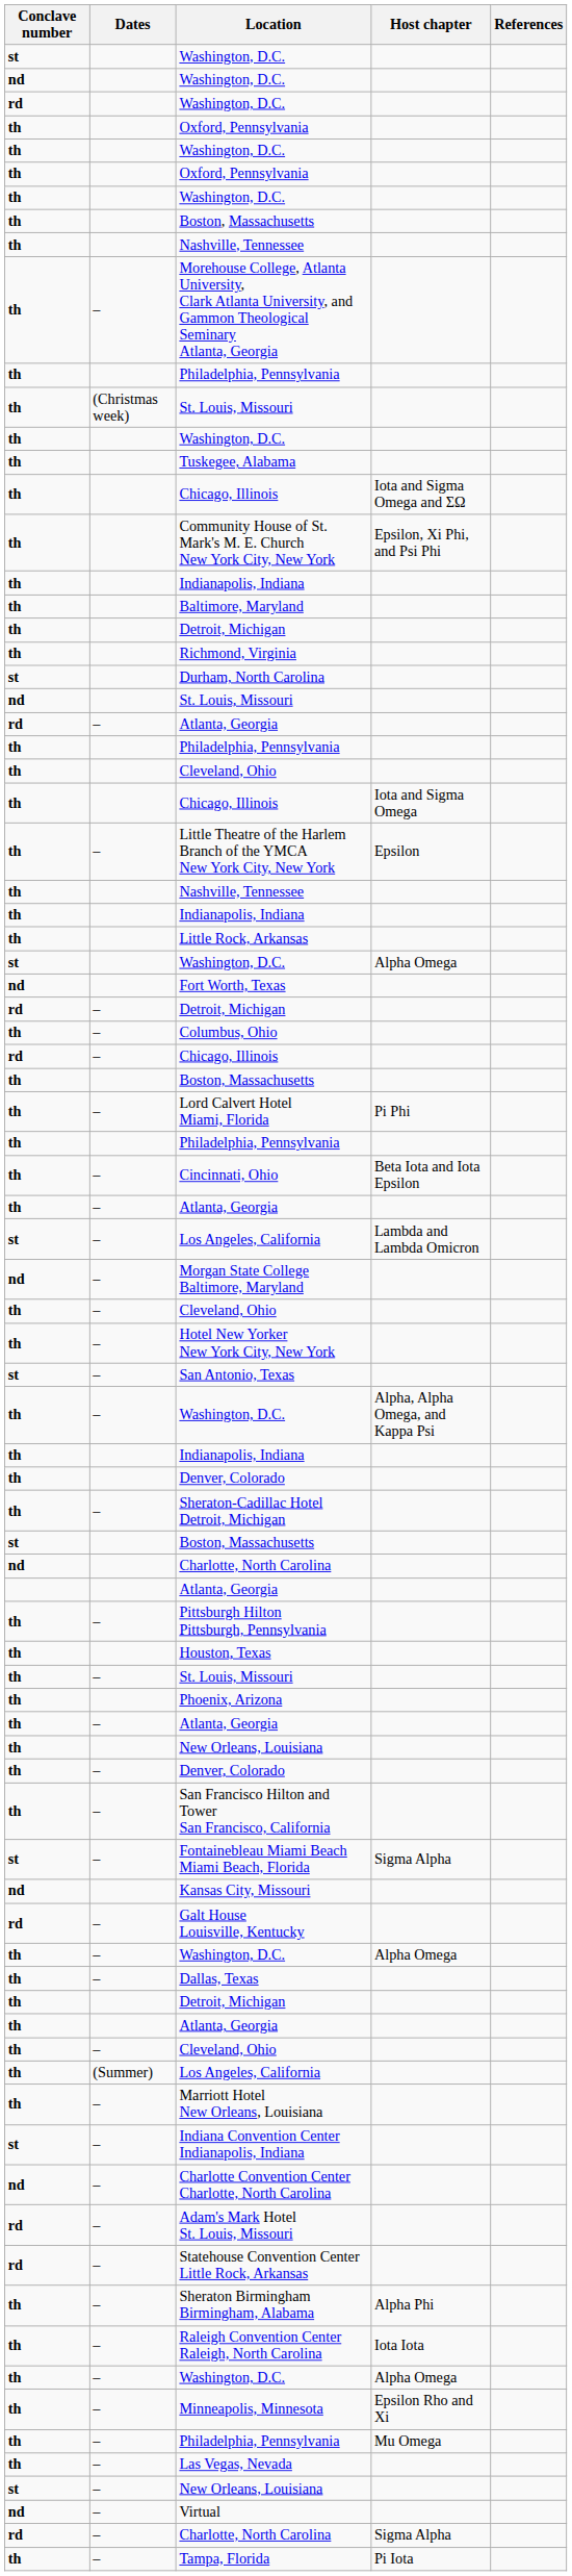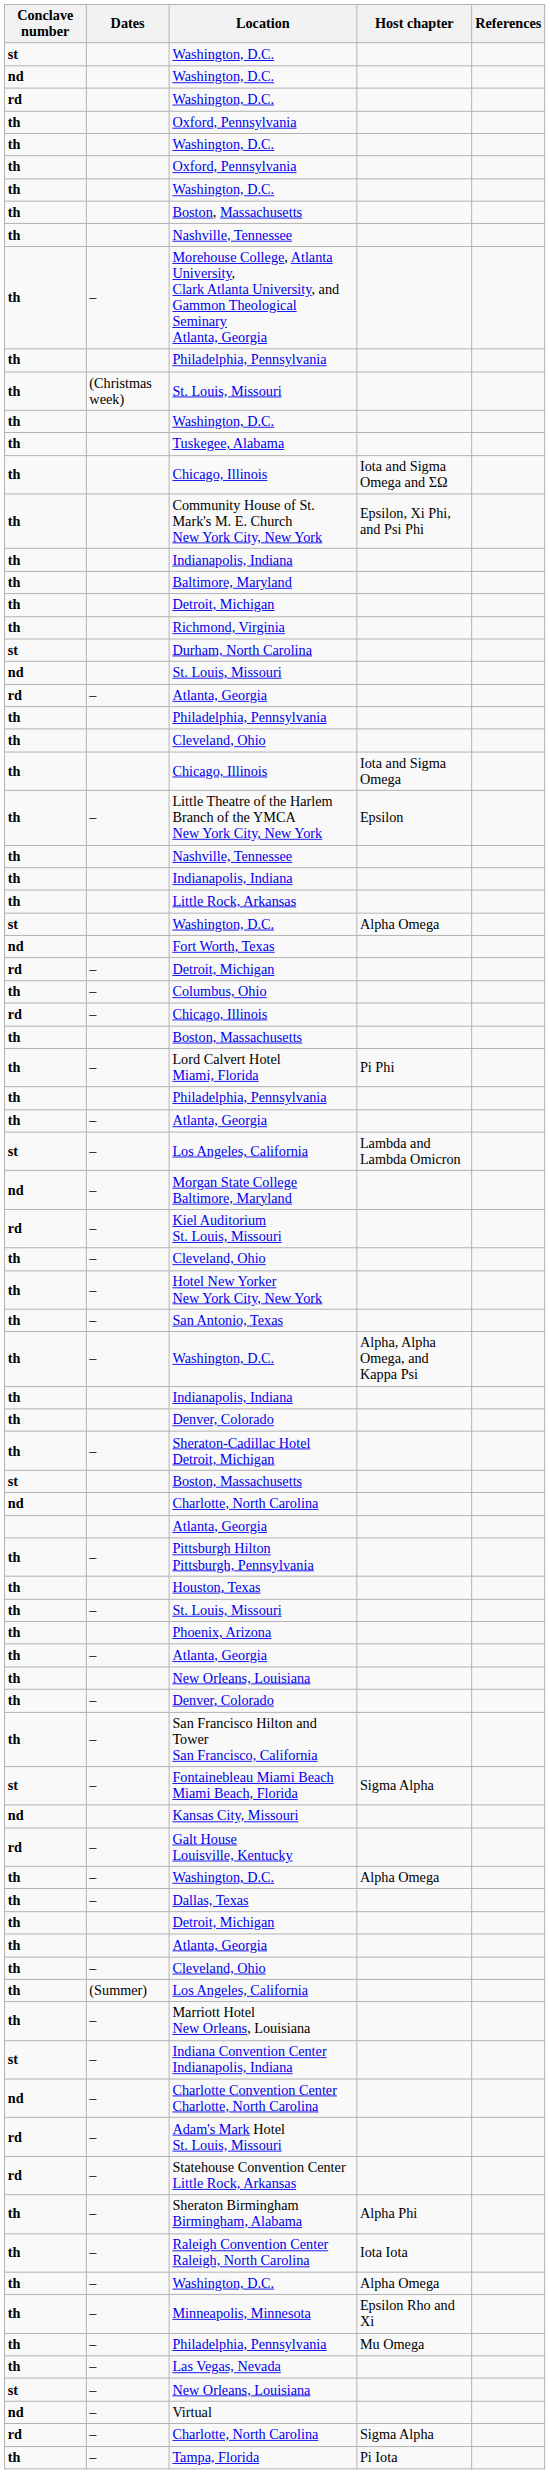 <table class="wikitable sortable">
 <tr>
 <th>Conclave number</th>
 <th>Dates</th>
 <th>Location</th>
 <th>Host chapter</th>
 <th>References</th>
 </tr>
 <tr>
 <td><strong>st</strong></td>
 <td></td>
 <td><a href='#'>Washington, D.C.</a></td>
 <td></td>
 <td></td>
 </tr>
 <tr>
 <td><strong>nd</strong></td>
 <td></td>
 <td><a href='#'>Washington, D.C.</a></td>
 <td></td>
 <td></td>
 </tr>
 <tr>
 <td><strong>rd</strong></td>
 <td></td>
 <td><a href='#'>Washington, D.C.</a></td>
 <td></td>
 <td></td>
 </tr>
 <tr>
 <td><strong>th</strong></td>
 <td></td>
 <td><a href='#'>Oxford, Pennsylvania</a></td>
 <td></td>
 <td></td>
 </tr>
 <tr>
 <td><strong>th</strong></td>
 <td></td>
 <td><a href='#'>Washington, D.C.</a></td>
 <td></td>
 <td></td>
 </tr>
 <tr>
 <td><strong>th</strong></td>
 <td></td>
 <td><a href='#'>Oxford, Pennsylvania</a></td>
 <td></td>
 <td></td>
 </tr>
 <tr>
 <td><strong>th</strong></td>
 <td></td>
 <td><a href='#'>Washington, D.C.</a></td>
 <td></td>
 <td></td>
 </tr>
 <tr>
 <td><strong>th</strong></td>
 <td></td>
 <td><a href='#'>Boston</a>, <a href='#'>Massachusetts</a></td>
 <td></td>
 <td></td>
 </tr>
 <tr>
 <td><strong>th</strong></td>
 <td></td>
 <td><a href='#'>Nashville, Tennessee</a></td>
 <td></td>
 <td></td>
 </tr>
 <tr>
 <td><strong>th</strong></td>
 <td> – </td>
 <td><a href='#'>Morehouse College</a>, <a href='#'>Atlanta University</a>,<br><a href='#'>Clark Atlanta University</a>, and <a href='#'>Gammon Theological Seminary</a><br><a href='#'>Atlanta, Georgia</a></td>
 <td></td>
 <td></td>
 </tr>
 <tr>
 <td><strong>th</strong></td>
 <td></td>
 <td><a href='#'>Philadelphia, Pennsylvania</a></td>
 <td></td>
 <td></td>
 </tr>
 <tr>
 <td><strong>th</strong></td>
 <td> (Christmas week)</td>
 <td><a href='#'>St. Louis, Missouri</a></td>
 <td></td>
 <td></td>
 </tr>
 <tr>
 <td><strong>th</strong></td>
 <td></td>
 <td><a href='#'>Washington, D.C.</a></td>
 <td></td>
 <td></td>
 </tr>
 <tr>
 <td><strong>th</strong></td>
 <td></td>
 <td><a href='#'>Tuskegee, Alabama</a></td>
 <td></td>
 <td></td>
 </tr>
 <tr>
 <td><strong>th</strong></td>
 <td></td>
 <td><a href='#'>Chicago, Illinois</a></td>
 <td>Iota and Sigma Omega and ΣΩ</td>
 <td></td>
 </tr>
 <tr>
 <td><strong>th</strong></td>
 <td></td>
 <td>Community House of St. Mark's M. E. Church<br><a href='#'>New York City, New York</a></td>
 <td>Epsilon, Xi Phi, and Psi Phi</td>
 <td></td>
 </tr>
 <tr>
 <td><strong>th</strong></td>
 <td></td>
 <td><a href='#'>Indianapolis, Indiana</a></td>
 <td></td>
 <td></td>
 </tr>
 <tr>
 <td><strong>th</strong></td>
 <td></td>
 <td><a href='#'>Baltimore, Maryland</a></td>
 <td></td>
 <td></td>
 </tr>
 <tr>
 <td><strong>th</strong></td>
 <td></td>
 <td><a href='#'>Detroit, Michigan</a></td>
 <td></td>
 <td></td>
 </tr>
 <tr>
 <td><strong>th</strong></td>
 <td></td>
 <td><a href='#'>Richmond, Virginia</a></td>
 <td></td>
 <td></td>
 </tr>
 <tr>
 <td><strong>st</strong></td>
 <td></td>
 <td><a href='#'>Durham, North Carolina</a></td>
 <td></td>
 <td></td>
 </tr>
 <tr>
 <td><strong>nd</strong></td>
 <td></td>
 <td><a href='#'>St. Louis, Missouri</a></td>
 <td></td>
 <td></td>
 </tr>
 <tr>
 <td><strong>rd</strong></td>
 <td> – </td>
 <td><a href='#'>Atlanta, Georgia</a></td>
 <td></td>
 <td></td>
 </tr>
 <tr>
 <td><strong>th</strong></td>
 <td></td>
 <td><a href='#'>Philadelphia, Pennsylvania</a></td>
 <td></td>
 <td></td>
 </tr>
 <tr>
 <td><strong>th</strong></td>
 <td></td>
 <td><a href='#'>Cleveland, Ohio</a></td>
 <td></td>
 <td></td>
 </tr>
 <tr>
 <td><strong>th</strong></td>
 <td></td>
 <td><a href='#'>Chicago, Illinois</a></td>
 <td>Iota and Sigma Omega</td>
 <td></td>
 </tr>
 <tr>
 <td><strong>th</strong></td>
 <td> – </td>
 <td>Little Theatre of the Harlem Branch of the YMCA<br><a href='#'>New York City, New York</a></td>
 <td>Epsilon</td>
 <td></td>
 </tr>
 <tr>
 <td><strong>th</strong></td>
 <td></td>
 <td><a href='#'>Nashville, Tennessee</a></td>
 <td></td>
 <td></td>
 </tr>
 <tr>
 <td><strong>th</strong></td>
 <td></td>
 <td><a href='#'>Indianapolis, Indiana</a></td>
 <td></td>
 <td></td>
 </tr>
 <tr>
 <td><strong>th</strong></td>
 <td></td>
 <td><a href='#'>Little Rock, Arkansas</a></td>
 <td></td>
 <td></td>
 </tr>
 <tr>
 <td><strong>st</strong></td>
 <td></td>
 <td><a href='#'>Washington, D.C.</a></td>
 <td>Alpha Omega</td>
 <td></td>
 </tr>
 <tr>
 <td><strong>nd</strong></td>
 <td></td>
 <td><a href='#'>Fort Worth, Texas</a></td>
 <td></td>
 <td></td>
 </tr>
 <tr>
 <td><strong>rd</strong></td>
 <td> – </td>
 <td><a href='#'>Detroit, Michigan</a></td>
 <td></td>
 <td></td>
 </tr>
 <tr>
 <td><strong>th</strong></td>
 <td> – </td>
 <td><a href='#'>Columbus, Ohio</a></td>
 <td></td>
 <td></td>
 </tr>
 <tr>
 <td><strong>rd</strong></td>
 <td> – </td>
 <td><a href='#'>Chicago, Illinois</a></td>
 <td></td>
 <td></td>
 </tr>
 <tr>
 <td><strong>th</strong></td>
 <td></td>
 <td><a href='#'>Boston, Massachusetts</a></td>
 <td></td>
 <td></td>
 </tr>
 <tr>
 <td><strong>th</strong></td>
 <td> – </td>
 <td>Lord Calvert Hotel<br><a href='#'>Miami, Florida</a></td>
 <td>Pi Phi</td>
 <td></td>
 </tr>
 <tr>
 <td><strong>th</strong></td>
 <td></td>
 <td><a href='#'>Philadelphia, Pennsylvania</a></td>
 <td></td>
 <td></td>
 </tr>
 <tr>
 <td><strong>th</strong></td>
 <td> – </td>
-<td><a href='#'>Cincinnati, Ohio</a></td>
-<td>Beta Iota and Iota Epsilon</td>
-<td></td>
-</tr>
-<tr>
-<td><strong>th</strong></td>
-<td> – </td>
 <td><a href='#'>Atlanta, Georgia</a></td>
 <td></td>
 <td></td>
 </tr>
 <tr>
 <td><strong>st</strong></td>
 <td> –<br></td>
 <td><a href='#'>Los Angeles, California</a></td>
 <td>Lambda and Lambda Omicron</td>
 <td></td>
 </tr>
 <tr>
 <td><strong>nd</strong></td>
 <td> – </td>
 <td><a href='#'>Morgan State College</a><br><a href='#'>Baltimore, Maryland</a></td>
 <td></td>
 <td></td>
 </tr>
 <tr>
+<td><strong>rd</strong></td>
+<td> – </td>
+<td><a href='#'>Kiel Auditorium</a><br><a href='#'>St. Louis, Missouri</a></td>
+<td></td>
+<td></td>
+</tr>
+<tr>
 <td><strong>th</strong></td>
 <td> – </td>
 <td><a href='#'>Cleveland, Ohio</a></td>
 <td></td>
 <td></td>
 </tr>
 <tr>
 <td><strong>th</strong></td>
 <td> – </td>
 <td><a href='#'>Hotel New Yorker</a><br><a href='#'>New York City, New York</a></td>
 <td></td>
 <td></td>
 </tr>
 <tr>
-<td><strong>st</strong></td>
+<td><strong>th</strong></td>
 <td> – </td>
 <td><a href='#'>San Antonio, Texas</a></td>
 <td></td>
 <td></td>
 </tr>
 <tr>
 <td><strong>th</strong></td>
 <td> –<br></td>
 <td><a href='#'>Washington, D.C.</a></td>
 <td>Alpha, Alpha Omega, and Kappa Psi</td>
 <td></td>
 </tr>
 <tr>
 <td><strong>th</strong></td>
 <td></td>
 <td><a href='#'>Indianapolis, Indiana</a></td>
 <td></td>
 <td></td>
 </tr>
 <tr>
 <td><strong>th</strong></td>
 <td></td>
 <td><a href='#'>Denver, Colorado</a></td>
 <td></td>
 <td></td>
 </tr>
 <tr>
 <td><strong>th</strong></td>
 <td> – </td>
 <td><a href='#'>Sheraton-Cadillac Hotel</a><br><a href='#'>Detroit, Michigan</a></td>
 <td></td>
 <td></td>
 </tr>
 <tr>
 <td><strong>st</strong></td>
 <td></td>
 <td><a href='#'>Boston, Massachusetts</a></td>
 <td></td>
 <td></td>
 </tr>
 <tr>
 <td><strong>nd</strong></td>
 <td></td>
 <td><a href='#'>Charlotte, North Carolina</a></td>
 <td></td>
 <td></td>
 </tr>
 <tr>
 <td></td>
 <td></td>
 <td><a href='#'>Atlanta, Georgia</a></td>
 <td></td>
 <td></td>
 </tr>
 <tr>
 <td><strong>th</strong></td>
 <td> – </td>
 <td><a href='#'>Pittsburgh Hilton</a><br><a href='#'>Pittsburgh, Pennsylvania</a></td>
 <td></td>
 <td></td>
 </tr>
 <tr>
 <td><strong>th</strong></td>
 <td></td>
 <td><a href='#'>Houston, Texas</a></td>
 <td></td>
 <td></td>
 </tr>
 <tr>
 <td><strong>th</strong></td>
 <td> – </td>
 <td><a href='#'>St. Louis, Missouri</a></td>
 <td></td>
 <td></td>
 </tr>
 <tr>
 <td><strong>th</strong></td>
 <td></td>
 <td><a href='#'>Phoenix, Arizona</a></td>
 <td></td>
 <td></td>
 </tr>
 <tr>
 <td><strong>th</strong></td>
 <td> – </td>
 <td><a href='#'>Atlanta, Georgia</a></td>
 <td></td>
 <td></td>
 </tr>
 <tr>
 <td><strong>th</strong></td>
 <td></td>
 <td><a href='#'>New Orleans, Louisiana</a></td>
 <td></td>
 <td></td>
 </tr>
 <tr>
 <td><strong>th</strong></td>
 <td> – </td>
 <td><a href='#'>Denver, Colorado</a></td>
 <td></td>
 <td></td>
 </tr>
 <tr>
 <td><strong>th</strong></td>
 <td> – </td>
 <td>San Francisco Hilton and Tower<br><a href='#'>San Francisco, California</a></td>
 <td></td>
 <td></td>
 </tr>
 <tr>
 <td><strong>st</strong></td>
 <td> – </td>
 <td><a href='#'>Fontainebleau Miami Beach</a><br><a href='#'>Miami Beach, Florida</a></td>
 <td>Sigma Alpha</td>
 <td></td>
 </tr>
 <tr>
 <td><strong>nd</strong></td>
 <td></td>
 <td><a href='#'>Kansas City, Missouri</a></td>
 <td></td>
 <td></td>
 </tr>
 <tr>
 <td><strong>rd</strong></td>
 <td> – </td>
 <td><a href='#'>Galt House</a><br><a href='#'>Louisville, Kentucky</a></td>
 <td></td>
 <td></td>
 </tr>
 <tr>
 <td><strong>th</strong></td>
 <td> – </td>
 <td><a href='#'>Washington, D.C.</a></td>
 <td>Alpha Omega</td>
 <td></td>
 </tr>
 <tr>
 <td><strong>th</strong></td>
 <td> – </td>
 <td><a href='#'>Dallas, Texas</a></td>
 <td></td>
 <td></td>
 </tr>
 <tr>
 <td><strong>th</strong></td>
 <td></td>
 <td><a href='#'>Detroit, Michigan</a></td>
 <td></td>
 <td></td>
 </tr>
 <tr>
 <td><strong>th</strong></td>
 <td></td>
 <td><a href='#'>Atlanta, Georgia</a></td>
 <td></td>
 <td></td>
 </tr>
 <tr>
 <td><strong>th</strong></td>
 <td> – </td>
 <td><a href='#'>Cleveland, Ohio</a></td>
 <td></td>
 <td></td>
 </tr>
 <tr>
 <td><strong>th</strong></td>
 <td> (Summer)</td>
 <td><a href='#'>Los Angeles, California</a></td>
 <td></td>
 <td></td>
 </tr>
 <tr>
 <td><strong>th</strong></td>
 <td> – </td>
 <td>Marriott Hotel<br><a href='#'>New Orleans</a>, Louisiana</td>
 <td></td>
 <td></td>
 </tr>
 <tr>
 <td><strong>st</strong></td>
 <td> – </td>
 <td><a href='#'>Indiana Convention Center</a><br><a href='#'>Indianapolis, Indiana</a></td>
 <td></td>
 <td></td>
 </tr>
 <tr>
 <td><strong>nd</strong></td>
 <td> – </td>
 <td><a href='#'>Charlotte Convention Center</a><br><a href='#'>Charlotte, North Carolina</a></td>
 <td></td>
 <td></td>
 </tr>
 <tr>
 <td><strong>rd</strong></td>
 <td> – </td>
 <td><a href='#'>Adam's Mark</a> Hotel<br><a href='#'>St. Louis, Missouri</a></td>
 <td></td>
 <td></td>
 </tr>
 <tr>
 <td><strong>rd</strong></td>
 <td> – </td>
 <td>Statehouse Convention Center<br><a href='#'>Little Rock, Arkansas</a></td>
 <td></td>
 <td></td>
 </tr>
 <tr>
 <td><strong>th</strong></td>
 <td> – </td>
 <td>Sheraton Birmingham<br><a href='#'>Birmingham, Alabama</a></td>
 <td>Alpha Phi</td>
 <td></td>
 </tr>
 <tr>
 <td><strong>th</strong></td>
 <td> – </td>
 <td><a href='#'>Raleigh Convention Center</a><br><a href='#'>Raleigh, North Carolina</a></td>
 <td>Iota Iota</td>
 <td></td>
 </tr>
 <tr>
 <td><strong>th</strong></td>
 <td> – </td>
 <td><a href='#'>Washington, D.C.</a></td>
 <td>Alpha Omega</td>
 <td></td>
 </tr>
 <tr>
 <td><strong>th</strong></td>
 <td> – </td>
 <td><a href='#'>Minneapolis, Minnesota</a></td>
 <td>Epsilon Rho and Xi</td>
 <td></td>
 </tr>
 <tr>
 <td><strong>th</strong></td>
 <td> – </td>
 <td><a href='#'>Philadelphia, Pennsylvania</a></td>
 <td>Mu Omega</td>
 <td></td>
 </tr>
 <tr>
 <td><strong>th</strong></td>
 <td> – </td>
 <td><a href='#'>Las Vegas, Nevada</a></td>
 <td></td>
 <td></td>
 </tr>
 <tr>
 <td><strong>st</strong></td>
 <td> – </td>
 <td><a href='#'>New Orleans, Louisiana</a></td>
 <td></td>
 <td></td>
 </tr>
 <tr>
 <td><strong>nd</strong></td>
 <td> – </td>
 <td>Virtual</td>
 <td></td>
 <td></td>
 </tr>
 <tr>
 <td><strong>rd</strong></td>
 <td> – </td>
 <td><a href='#'>Charlotte, North Carolina</a></td>
 <td>Sigma Alpha</td>
 <td></td>
 </tr>
 <tr>
 <td><strong>th</strong></td>
 <td> – </td>
 <td><a href='#'>Tampa, Florida</a></td>
 <td>Pi Iota</td>
 </tr>
 </table>
